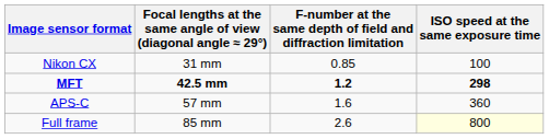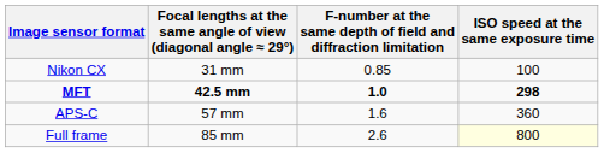 <table class="wikitable zebra">
 <tr>
 <th><a href='#'>Image sensor format</a></th>
 <th>Focal lengths at the<br>same angle of view<br>(diagonal angle ≈ 29°)</th>
 <th>F-number at the<br>same depth of field and<br>diffraction limitation</th>
 <th>ISO speed at the<br>same exposure time</th>
 </tr>
 <tr>
 <td style="text-align:center"><a href='#'>Nikon CX</a></td>
 <td style="text-align:center">31 mm</td>
 <td style="text-align:center">0.85</td>
 <td style="text-align:center">100</td>
 </tr>
 <tr>
 <td style="text-align:center"><strong><a href='#'>MFT</a></strong></td>
 <td style="text-align:center"><strong>42.5 mm</strong></td>
-<td style="text-align:center"><strong>1.2</strong></td>
+<td style="text-align:center"><strong>1.0</strong></td>
 <td style="text-align:center"><strong>298</strong></td>
 </tr>
 <tr>
 <td style="text-align:center"><a href='#'>APS-C</a></td>
 <td style="text-align:center">57 mm</td>
 <td style="text-align:center">1.6</td>
 <td style="text-align:center">360</td>
 </tr>
 <tr>
 <td style="text-align:center"><a href='#'>Full frame</a></td>
 <td style="text-align:center">85 mm</td>
 <td style="text-align:center">2.6</td>
 <td style="background: lightyellow; text-align:center">800</td>
 </tr>
 </table>
